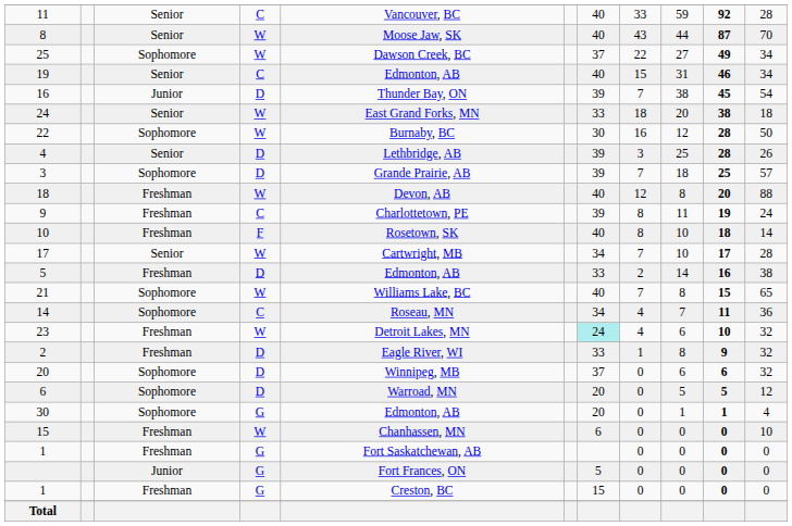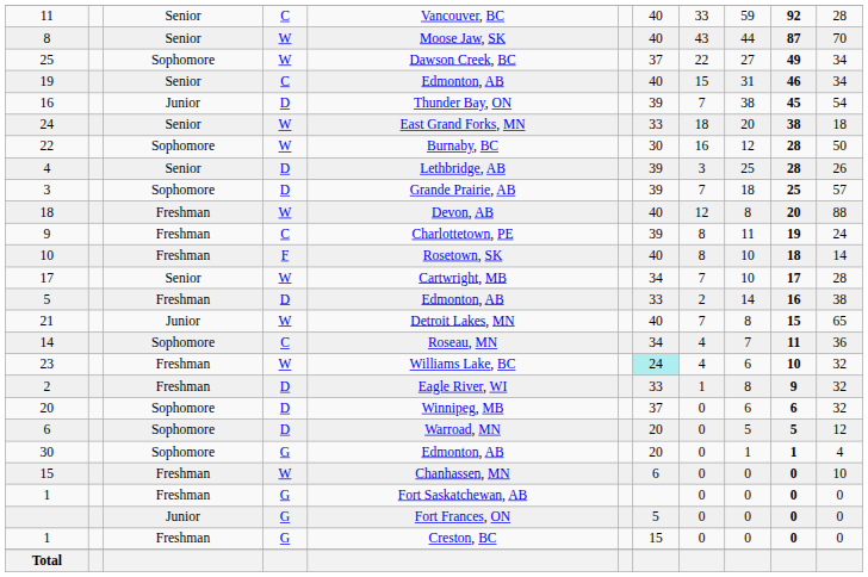 <table class="wikitable sortable" width ="1000">
 <tr align="center">
 </tr>
 <tr align="center" bgcolor="">
 <td>11</td>
 <td></td>
 <td>Senior</td>
 <td><a href='#'>C</a></td>
 <td><a href='#'>Vancouver</a>, <a href='#'>BC</a></td>
 <td></td>
 <td>40</td>
 <td>33</td>
 <td>59</td>
 <td><strong>92</strong></td>
 <td>28</td>
 </tr>
 <tr align="center" bgcolor="#f0f0f0">
 <td>8</td>
 <td></td>
 <td>Senior</td>
 <td><a href='#'>W</a></td>
 <td><a href='#'>Moose Jaw</a>, <a href='#'>SK</a></td>
 <td></td>
 <td>40</td>
 <td>43</td>
 <td>44</td>
 <td><strong>87</strong></td>
 <td>70</td>
 </tr>
 <tr align="center">
 <td>25</td>
 <td></td>
 <td>Sophomore</td>
 <td><a href='#'>W</a></td>
 <td><a href='#'>Dawson Creek</a>, <a href='#'>BC</a></td>
 <td></td>
 <td>37</td>
 <td>22</td>
 <td>27</td>
 <td><strong>49</strong></td>
 <td>34</td>
 </tr>
 <tr align="center" bgcolor="#f0f0f0">
 <td>19</td>
 <td></td>
 <td>Senior</td>
 <td><a href='#'>C</a></td>
 <td><a href='#'>Edmonton</a>, <a href='#'>AB</a></td>
 <td></td>
 <td>40</td>
 <td>15</td>
 <td>31</td>
 <td><strong>46</strong></td>
 <td>34</td>
 </tr>
 <tr align="center">
 <td>16</td>
 <td></td>
 <td>Junior</td>
 <td><a href='#'>D</a></td>
 <td><a href='#'>Thunder Bay</a>, <a href='#'>ON</a></td>
 <td></td>
 <td>39</td>
 <td>7</td>
 <td>38</td>
 <td><strong>45</strong></td>
 <td>54</td>
 </tr>
 <tr align="center" bgcolor="#f0f0f0">
 <td>24</td>
 <td></td>
 <td>Senior</td>
 <td><a href='#'>W</a></td>
 <td><a href='#'>East Grand Forks</a>, <a href='#'>MN</a></td>
 <td></td>
 <td>33</td>
 <td>18</td>
 <td>20</td>
 <td><strong>38</strong></td>
 <td>18</td>
 </tr>
 <tr align="center">
 <td>22</td>
 <td></td>
 <td>Sophomore</td>
 <td><a href='#'>W</a></td>
 <td><a href='#'>Burnaby</a>, <a href='#'>BC</a></td>
 <td></td>
 <td>30</td>
 <td>16</td>
 <td>12</td>
 <td><strong>28</strong></td>
 <td>50</td>
 </tr>
 <tr align="center" bgcolor="#f0f0f0">
 <td>4</td>
 <td></td>
 <td>Senior</td>
 <td><a href='#'>D</a></td>
 <td><a href='#'>Lethbridge</a>, <a href='#'>AB</a></td>
 <td></td>
 <td>39</td>
 <td>3</td>
 <td>25</td>
 <td><strong>28</strong></td>
 <td>26</td>
 </tr>
 <tr align="center">
 <td>3</td>
 <td></td>
 <td>Sophomore</td>
 <td><a href='#'>D</a></td>
 <td><a href='#'>Grande Prairie</a>, <a href='#'>AB</a></td>
 <td></td>
 <td>39</td>
 <td>7</td>
 <td>18</td>
 <td><strong>25</strong></td>
 <td>57</td>
 </tr>
 <tr align="center" bgcolor="#f0f0f0">
 <td>18</td>
 <td></td>
 <td>Freshman</td>
 <td><a href='#'>W</a></td>
 <td><a href='#'>Devon</a>, <a href='#'>AB</a></td>
 <td></td>
 <td>40</td>
 <td>12</td>
 <td>8</td>
 <td><strong>20</strong></td>
 <td>88</td>
 </tr>
 <tr align="center">
 <td>9</td>
 <td></td>
 <td>Freshman</td>
 <td><a href='#'>C</a></td>
 <td><a href='#'>Charlottetown</a>, <a href='#'>PE</a></td>
 <td></td>
 <td>39</td>
 <td>8</td>
 <td>11</td>
 <td><strong>19</strong></td>
 <td>24</td>
 </tr>
 <tr align="center" bgcolor="#f0f0f0">
 <td>10</td>
 <td></td>
 <td>Freshman</td>
 <td><a href='#'>F</a></td>
 <td><a href='#'>Rosetown</a>, <a href='#'>SK</a></td>
 <td></td>
 <td>40</td>
 <td>8</td>
 <td>10</td>
 <td><strong>18</strong></td>
 <td>14</td>
 </tr>
 <tr align="center">
 <td>17</td>
 <td></td>
 <td>Senior</td>
 <td><a href='#'>W</a></td>
 <td><a href='#'>Cartwright</a>, <a href='#'>MB</a></td>
 <td></td>
 <td>34</td>
 <td>7</td>
 <td>10</td>
 <td><strong>17</strong></td>
 <td>28</td>
 </tr>
 <tr align="center" bgcolor="#f0f0f0">
 <td>5</td>
 <td></td>
 <td>Freshman</td>
 <td><a href='#'>D</a></td>
 <td><a href='#'>Edmonton</a>, <a href='#'>AB</a></td>
 <td></td>
 <td>33</td>
 <td>2</td>
 <td>14</td>
 <td><strong>16</strong></td>
 <td>38</td>
 </tr>
 <tr align="center">
 <td>21</td>
 <td></td>
-<td>Sophomore</td>
+<td>Junior</td>
 <td><a href='#'>W</a></td>
-<td><a href='#'>Williams Lake</a>, <a href='#'>BC</a></td>
+<td><a href='#'>Detroit Lakes</a>, <a href='#'>MN</a></td>
 <td></td>
 <td>40</td>
 <td>7</td>
 <td>8</td>
 <td><strong>15</strong></td>
 <td>65</td>
 </tr>
 <tr align="center" bgcolor="#f0f0f0">
 <td>14</td>
 <td></td>
 <td>Sophomore</td>
 <td><a href='#'>C</a></td>
 <td><a href='#'>Roseau</a>, <a href='#'>MN</a></td>
 <td></td>
 <td>34</td>
 <td>4</td>
 <td>7</td>
 <td><strong>11</strong></td>
 <td>36</td>
 </tr>
 <tr align="center">
 <td>23</td>
 <td></td>
 <td>Freshman</td>
 <td><a href='#'>W</a></td>
-<td><a href='#'>Detroit Lakes</a>, <a href='#'>MN</a></td>
+<td><a href='#'>Williams Lake</a>, <a href='#'>BC</a></td>
 <td></td>
 <td style="background: paleturquoise;">24</td>
 <td>4</td>
 <td>6</td>
 <td><strong>10</strong></td>
 <td>32</td>
 </tr>
 <tr align="center" bgcolor="#f0f0f0">
 <td>2</td>
 <td></td>
 <td>Freshman</td>
 <td><a href='#'>D</a></td>
 <td><a href='#'>Eagle River</a>, <a href='#'>WI</a></td>
 <td></td>
 <td>33</td>
 <td>1</td>
 <td>8</td>
 <td><strong>9</strong></td>
 <td>32</td>
 </tr>
 <tr align="center">
 <td>20</td>
 <td></td>
 <td>Sophomore</td>
 <td><a href='#'>D</a></td>
 <td><a href='#'>Winnipeg</a>, <a href='#'>MB</a></td>
 <td></td>
 <td>37</td>
 <td>0</td>
 <td>6</td>
 <td><strong>6</strong></td>
 <td>32</td>
 </tr>
 <tr align="center" bgcolor="#f0f0f0">
 <td>6</td>
 <td></td>
 <td>Sophomore</td>
 <td><a href='#'>D</a></td>
 <td><a href='#'>Warroad</a>, <a href='#'>MN</a></td>
 <td></td>
 <td>20</td>
 <td>0</td>
 <td>5</td>
 <td><strong>5</strong></td>
 <td>12</td>
 </tr>
 <tr align="center">
 <td>30</td>
 <td></td>
 <td>Sophomore</td>
 <td><a href='#'>G</a></td>
 <td><a href='#'>Edmonton</a>, <a href='#'>AB</a></td>
 <td></td>
 <td>20</td>
 <td>0</td>
 <td>1</td>
 <td><strong>1</strong></td>
 <td>4</td>
 </tr>
 <tr align="center" bgcolor="#f0f0f0">
 <td>15</td>
 <td></td>
 <td>Freshman</td>
 <td><a href='#'>W</a></td>
 <td><a href='#'>Chanhassen</a>, <a href='#'>MN</a></td>
 <td></td>
 <td>6</td>
 <td>0</td>
 <td>0</td>
 <td><strong>0</strong></td>
 <td>10</td>
 </tr>
 <tr align="center">
 <td>1</td>
 <td></td>
 <td>Freshman</td>
 <td><a href='#'>G</a></td>
 <td><a href='#'>Fort Saskatchewan</a>, <a href='#'>AB</a></td>
 <td></td>
 <td></td>
 <td>0</td>
 <td>0</td>
 <td><strong>0</strong></td>
 <td>0</td>
 </tr>
 <tr align="center" bgcolor="#f0f0f0">
 <td></td>
 <td></td>
 <td>Junior</td>
 <td><a href='#'>G</a></td>
 <td><a href='#'>Fort Frances</a>, <a href='#'>ON</a></td>
 <td></td>
 <td>5</td>
 <td>0</td>
 <td>0</td>
 <td><strong>0</strong></td>
 <td>0</td>
 </tr>
 <tr align="center">
 <td>1</td>
 <td></td>
 <td>Freshman</td>
 <td><a href='#'>G</a></td>
 <td><a href='#'>Creston</a>, <a href='#'>BC</a></td>
 <td></td>
 <td>15</td>
 <td>0</td>
 <td>0</td>
 <td><strong>0</strong></td>
 <td>0</td>
 </tr>
 <tr align="center" bgcolor="#f0f0f0">
 </tr>
 <tr>
 <th>Total</th>
 <th></th>
 <th></th>
 <th></th>
 <th></th>
 <th></th>
 <th></th>
 <th></th>
 <th></th>
 <th></th>
 <th></th>
 </tr>
 </table>
